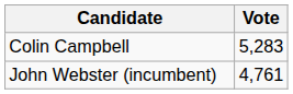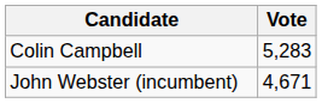 <table class="wikitable">
 <tr>
 <th bgcolor="#DDDDFF" width="200px">Candidate</th>
 <th bgcolor="#DDDDFF">Vote</th>
 </tr>
 <tr>
 <td>Colin Campbell</td>
 <td>5,283</td>
 </tr>
 <tr>
 <td>John Webster (incumbent)</td>
-<td>4,761</td>
+<td>4,671</td>
 </tr>
 </table>
